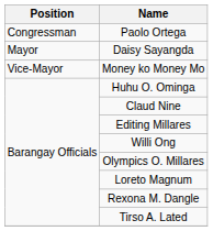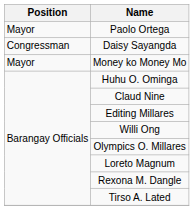 <table class="wikitable" style="line-height:1.20em; font-size:100%;">
 <tr>
 <th>Position</th>
 <th>Name</th>
 </tr>
 <tr>
-<td>Congressman</td>
+<td>Mayor</td>
 <td style="text-align:center;">Paolo Ortega</td>
 </tr>
 <tr>
-<td>Mayor</td>
+<td>Congressman</td>
 <td style="text-align:center;">Daisy Sayangda</td>
 </tr>
 <tr>
-<td>Vice-Mayor</td>
+<td>Mayor</td>
 <td style="text-align:center;">Money ko Money Mo</td>
 </tr>
 <tr>
 <td rowspan=8>Barangay Officials</td>
 <td style="text-align:center;">Huhu O. Ominga</td>
 </tr>
 <tr>
 <td style="text-align:center;">Claud Nine</td>
 </tr>
 <tr>
 <td style="text-align:center;">Editing Millares</td>
 </tr>
 <tr>
 <td style="text-align:center;">Willi Ong</td>
 </tr>
 <tr>
 <td style="text-align:center;">Olympics O. Millares</td>
 </tr>
 <tr>
 <td style="text-align:center;">Loreto Magnum</td>
 </tr>
 <tr>
 <td style="text-align:center;">Rexona M. Dangle</td>
 </tr>
 <tr>
 <td style="text-align:center;">Tirso A. Lated</td>
 </tr>
 <tr>
 </tr>
 </table>
